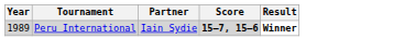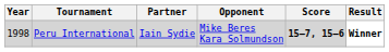 <table class="sortable wikitable" style="font-size: 90%;">
 <tr>
 <th>Year</th>
 <th>Tournament</th>
 <th>Partner</th>
+<th>Opponent</th>
 <th>Score</th>
 <th>Result</th>
 </tr>
 <tr style="background:#D5D5D5">
-<td align="center">1989</td>
+<td align="center">1998</td>
 <td align="left"><a href='#'>Peru International</a></td>
 <td align="left"> <a href='#'>Iain Sydie</a></td>
+<td align="left"> <a href='#'>Mike Beres</a><br> <a href='#'>Kara Solmundson</a></td>
 <td align="left"><strong>15–7, 15–6</strong></td>
 <td style="text-align:left; background:white"> <strong>Winner</strong></td>
 </tr>
 </table>
